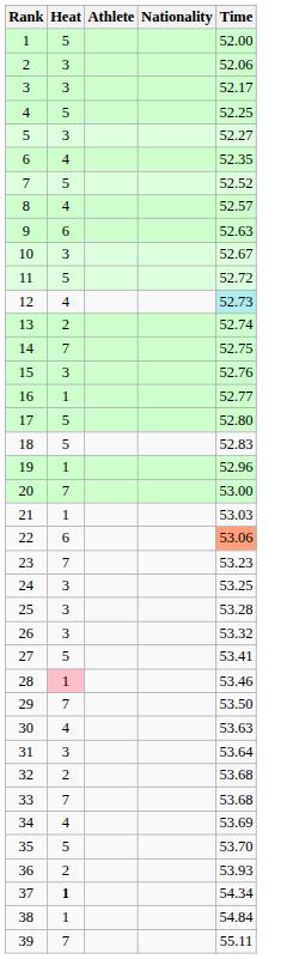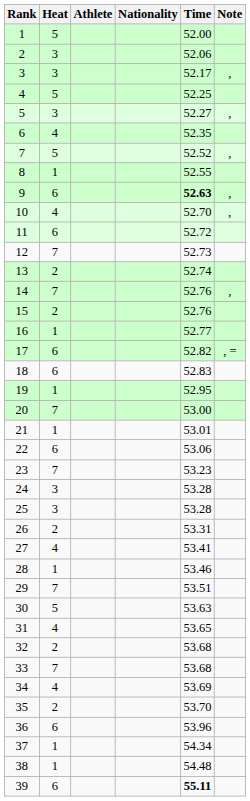 <table class="wikitable sortable" style="text-align:center">
 <tr>
 <th scope="col">Rank</th>
 <th scope="col">Heat</th>
 <th scope="col">Athlete</th>
 <th scope="col">Nationality</th>
 <th scope="col">Time</th>
+<th scope="col">Note</th>
 </tr>
 <tr bgcolor=ccffcc>
 <td>1</td>
 <td>5</td>
 <td align=left></td>
 <td align=left></td>
 <td>52.00</td>
+<td></td>
 </tr>
 <tr bgcolor=ccffcc>
 <td>2</td>
 <td>3</td>
 <td align=left></td>
 <td align=left></td>
 <td>52.06</td>
+<td></td>
 </tr>
 <tr bgcolor=ccffcc>
 <td>3</td>
 <td>3</td>
 <td align=left></td>
 <td align=left></td>
 <td>52.17</td>
+<td>, </td>
 </tr>
 <tr bgcolor=ccffcc>
 <td>4</td>
 <td>5</td>
 <td align=left></td>
 <td align=left></td>
 <td>52.25</td>
+<td></td>
 </tr>
 <tr bgcolor=ddffdd>
 <td>5</td>
 <td>3</td>
 <td align=left></td>
 <td align=left></td>
 <td>52.27</td>
+<td>, </td>
 </tr>
 <tr bgcolor=ccffcc>
 <td>6</td>
 <td>4</td>
 <td align=left></td>
 <td align=left></td>
 <td>52.35</td>
+<td></td>
 </tr>
 <tr bgcolor=ddffdd>
 <td>7</td>
 <td>5</td>
 <td align=left></td>
 <td align=left></td>
 <td>52.52</td>
+<td>, </td>
 </tr>
 <tr bgcolor=ccffcc>
 <td>8</td>
-<td>4</td>
+<td>1</td>
 <td align=left></td>
 <td align=left></td>
-<td>52.57</td>
+<td>52.55</td>
+<td></td>
 </tr>
 <tr bgcolor=ccffcc>
 <td>9</td>
 <td>6</td>
 <td align=left></td>
 <td align=left></td>
-<td>52.63</td>
+<td><strong>52.63</strong></td>
+<td>, </td>
 </tr>
 <tr bgcolor=ddffdd>
 <td>10</td>
-<td>3</td>
+<td>4</td>
 <td align=left></td>
 <td align=left></td>
-<td>52.67</td>
+<td>52.70</td>
+<td>, </td>
 </tr>
 <tr bgcolor=ddffdd>
 <td>11</td>
-<td>5</td>
+<td>6</td>
 <td align=left></td>
 <td align=left></td>
 <td>52.72</td>
+<td></td>
 </tr>
 <tr>
 <td>12</td>
-<td>4</td>
+<td>7</td>
 <td align=left></td>
 <td align=left></td>
-<td style="background: paleturquoise;">52.73</td>
+<td>52.73</td>
+<td></td>
 </tr>
 <tr bgcolor=ccffcc>
 <td>13</td>
 <td>2</td>
 <td align=left></td>
 <td align=left></td>
 <td>52.74</td>
+<td></td>
 </tr>
 <tr bgcolor=ccffcc>
 <td>14</td>
 <td>7</td>
 <td align=left></td>
 <td align=left></td>
-<td>52.75</td>
+<td>52.76</td>
+<td>, </td>
 </tr>
 <tr bgcolor=ccffcc>
 <td>15</td>
-<td>3</td>
+<td>2</td>
 <td align=left></td>
 <td align=left></td>
 <td>52.76</td>
+<td></td>
 </tr>
 <tr bgcolor=ccffcc>
 <td>16</td>
 <td>1</td>
 <td align=left></td>
 <td align=left></td>
 <td>52.77</td>
+<td></td>
 </tr>
 <tr bgcolor=ccffcc>
 <td>17</td>
-<td>5</td>
+<td>6</td>
 <td align=left></td>
 <td align=left></td>
-<td>52.80</td>
+<td>52.82</td>
+<td>, =</td>
 </tr>
 <tr>
 <td>18</td>
-<td>5</td>
+<td>6</td>
 <td align=left></td>
 <td align=left></td>
 <td>52.83</td>
+<td></td>
 </tr>
 <tr bgcolor=ccffcc>
 <td>19</td>
 <td>1</td>
 <td align=left></td>
 <td align=left></td>
-<td>52.96</td>
+<td>52.95</td>
+<td></td>
 </tr>
 <tr bgcolor=ccffcc>
 <td>20</td>
 <td>7</td>
 <td align=left></td>
 <td align=left></td>
 <td>53.00</td>
+<td></td>
 </tr>
 <tr>
 <td>21</td>
 <td>1</td>
 <td align=left></td>
 <td align=left></td>
-<td>53.03</td>
+<td>53.01</td>
+<td></td>
 </tr>
 <tr>
 <td>22</td>
 <td>6</td>
 <td align=left></td>
 <td align=left></td>
-<td style="background: lightsalmon;">53.06</td>
+<td>53.06</td>
+<td></td>
 </tr>
 <tr>
 <td>23</td>
 <td>7</td>
 <td align=left></td>
 <td align=left></td>
 <td>53.23</td>
+<td></td>
 </tr>
 <tr>
 <td>24</td>
 <td>3</td>
 <td align=left></td>
 <td align=left></td>
-<td>53.25</td>
+<td>53.28</td>
+<td></td>
 </tr>
 <tr>
 <td>25</td>
 <td>3</td>
 <td align=left></td>
 <td align=left></td>
 <td>53.28</td>
+<td></td>
 </tr>
 <tr>
 <td>26</td>
-<td>3</td>
+<td>2</td>
 <td align=left></td>
 <td align=left></td>
-<td>53.32</td>
+<td>53.31</td>
+<td></td>
 </tr>
 <tr>
 <td>27</td>
-<td>5</td>
+<td>4</td>
 <td align=left></td>
 <td align=left></td>
 <td>53.41</td>
+<td></td>
 </tr>
 <tr>
 <td>28</td>
-<td style="background: pink;">1</td>
+<td>1</td>
 <td align=left></td>
 <td align=left></td>
 <td>53.46</td>
+<td></td>
 </tr>
 <tr>
 <td>29</td>
 <td>7</td>
 <td align=left></td>
 <td align=left></td>
-<td>53.50</td>
+<td>53.51</td>
+<td></td>
 </tr>
 <tr>
 <td>30</td>
+<td>5</td>
+<td align=left></td>
+<td align=left></td>
+<td>53.63</td>
+<td></td>
+</tr>
+<tr>
+<td>31</td>
 <td>4</td>
 <td align=left></td>
 <td align=left></td>
-<td>53.63</td>
-</tr>
-<tr>
-<td>31</td>
-<td>3</td>
-<td align=left></td>
-<td align=left></td>
-<td>53.64</td>
+<td>53.65</td>
+<td></td>
 </tr>
 <tr>
 <td>32</td>
 <td>2</td>
 <td align=left></td>
 <td align=left></td>
 <td>53.68</td>
+<td></td>
 </tr>
 <tr>
 <td>33</td>
 <td>7</td>
 <td align=left></td>
 <td align=left></td>
 <td>53.68</td>
+<td></td>
 </tr>
 <tr>
 <td>34</td>
 <td>4</td>
 <td align=left></td>
 <td align=left></td>
 <td>53.69</td>
+<td></td>
 </tr>
 <tr>
 <td>35</td>
-<td>5</td>
+<td>2</td>
 <td align=left></td>
 <td align=left></td>
 <td>53.70</td>
+<td></td>
 </tr>
 <tr>
 <td>36</td>
-<td>2</td>
+<td>6</td>
 <td align=left></td>
 <td align=left></td>
-<td>53.93</td>
+<td>53.96</td>
+<td></td>
 </tr>
 <tr>
 <td>37</td>
-<td><strong>1</strong></td>
+<td>1</td>
 <td align=left></td>
 <td align=left></td>
 <td>54.34</td>
+<td></td>
 </tr>
 <tr>
 <td>38</td>
 <td>1</td>
 <td align=left></td>
 <td align=left></td>
-<td>54.84</td>
+<td>54.48</td>
+<td></td>
 </tr>
 <tr>
 <td>39</td>
-<td>7</td>
+<td>6</td>
 <td align=left></td>
 <td align=left></td>
-<td>55.11</td>
+<td><strong>55.11</strong></td>
+<td></td>
 </tr>
 </table>
